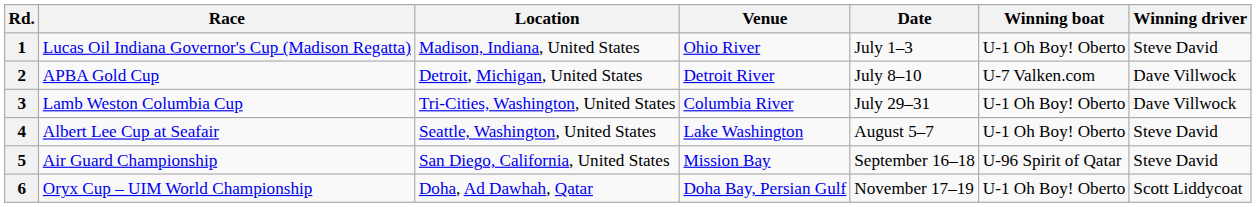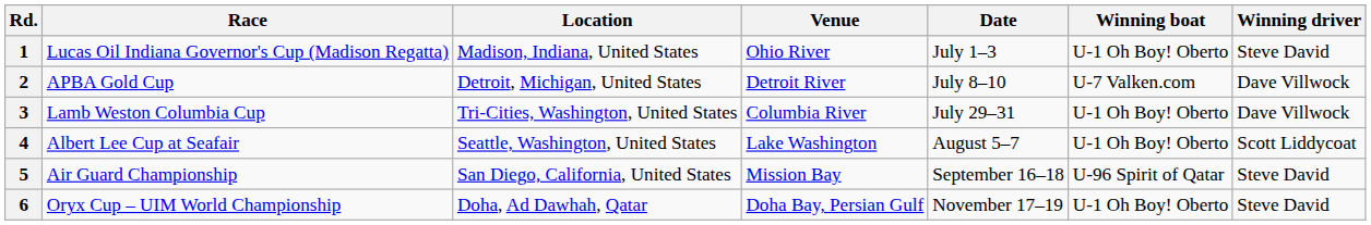 <table class="wikitable sortable" style="font-size: 95%">
 <tr style="background:#CCCCCC;">
 <th>Rd.</th>
 <th>Race</th>
 <th>Location</th>
 <th>Venue</th>
 <th>Date</th>
 <th>Winning boat</th>
 <th>Winning driver</th>
 </tr>
 <tr>
 <th>1</th>
 <td><a href='#'>Lucas Oil Indiana Governor's Cup (Madison Regatta)</a></td>
 <td><a href='#'>Madison, Indiana</a>, United States</td>
 <td><a href='#'>Ohio River</a></td>
 <td>July 1–3</td>
 <td>U-1 Oh Boy! Oberto</td>
 <td>Steve David</td>
 </tr>
 <tr>
 <th>2</th>
 <td><a href='#'>APBA Gold Cup</a></td>
 <td><a href='#'>Detroit</a>, <a href='#'>Michigan</a>, United States</td>
 <td><a href='#'>Detroit River</a></td>
 <td>July 8–10</td>
 <td>U-7 Valken.com</td>
 <td>Dave Villwock</td>
 </tr>
 <tr>
 <th>3</th>
 <td><a href='#'>Lamb Weston Columbia Cup</a></td>
 <td><a href='#'>Tri-Cities, Washington</a>, United States</td>
 <td><a href='#'>Columbia River</a></td>
 <td>July 29–31</td>
 <td>U-1 Oh Boy! Oberto</td>
 <td>Dave Villwock</td>
 </tr>
 <tr>
 <th>4</th>
 <td><a href='#'>Albert Lee Cup at Seafair</a></td>
 <td><a href='#'>Seattle, Washington</a>, United States</td>
 <td><a href='#'>Lake Washington</a></td>
 <td>August 5–7</td>
 <td>U-1 Oh Boy! Oberto</td>
-<td>Steve David</td>
+<td>Scott Liddycoat</td>
 </tr>
 <tr>
 <th>5</th>
 <td><a href='#'>Air Guard Championship</a></td>
 <td><a href='#'>San Diego, California</a>, United States</td>
 <td><a href='#'>Mission Bay</a></td>
 <td>September 16–18</td>
 <td>U-96 Spirit of Qatar</td>
 <td>Steve David</td>
 </tr>
 <tr>
 <th>6</th>
 <td><a href='#'>Oryx Cup – UIM World Championship</a></td>
 <td><a href='#'>Doha</a>, <a href='#'>Ad Dawhah</a>, <a href='#'>Qatar</a></td>
 <td><a href='#'>Doha Bay, Persian Gulf</a></td>
 <td>November 17–19</td>
 <td>U-1 Oh Boy! Oberto</td>
-<td>Scott Liddycoat</td>
+<td>Steve David</td>
 </tr>
 </table>
